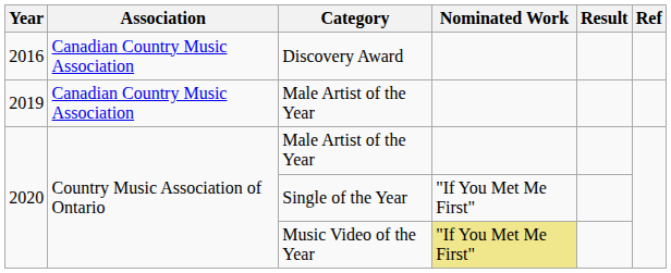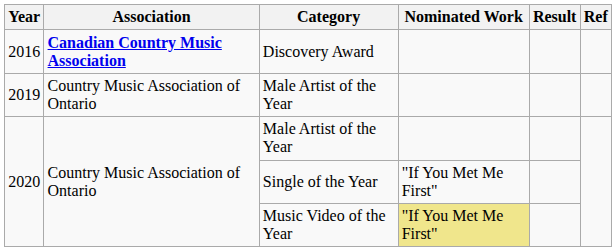 <table class="wikitable">
 <tr>
 <th>Year</th>
 <th>Association</th>
 <th>Category</th>
 <th>Nominated Work</th>
 <th>Result</th>
 <th>Ref</th>
 </tr>
 <tr>
 <td>2016</td>
-<td><a href='#'>Canadian Country Music Association</a></td>
+<td><strong><a href='#'>Canadian Country Music Association</a></strong></td>
 <td>Discovery Award</td>
 <td></td>
 <td></td>
 <td></td>
 </tr>
 <tr>
 <td>2019</td>
-<td><a href='#'>Canadian Country Music Association</a></td>
+<td>Country Music Association of Ontario</td>
 <td>Male Artist of the Year</td>
 <td></td>
 <td></td>
 <td></td>
 </tr>
 <tr>
 <td rowspan="3">2020</td>
 <td rowspan="3">Country Music Association of Ontario</td>
 <td>Male Artist of the Year</td>
 <td></td>
 <td></td>
 <td rowspan="3"></td>
 </tr>
 <tr>
 <td>Single of the Year</td>
 <td>"If You Met Me First"</td>
 <td></td>
 </tr>
 <tr>
 <td>Music Video of the Year</td>
 <td style="background: khaki;">"If You Met Me First"</td>
 <td></td>
 </tr>
 </table>
